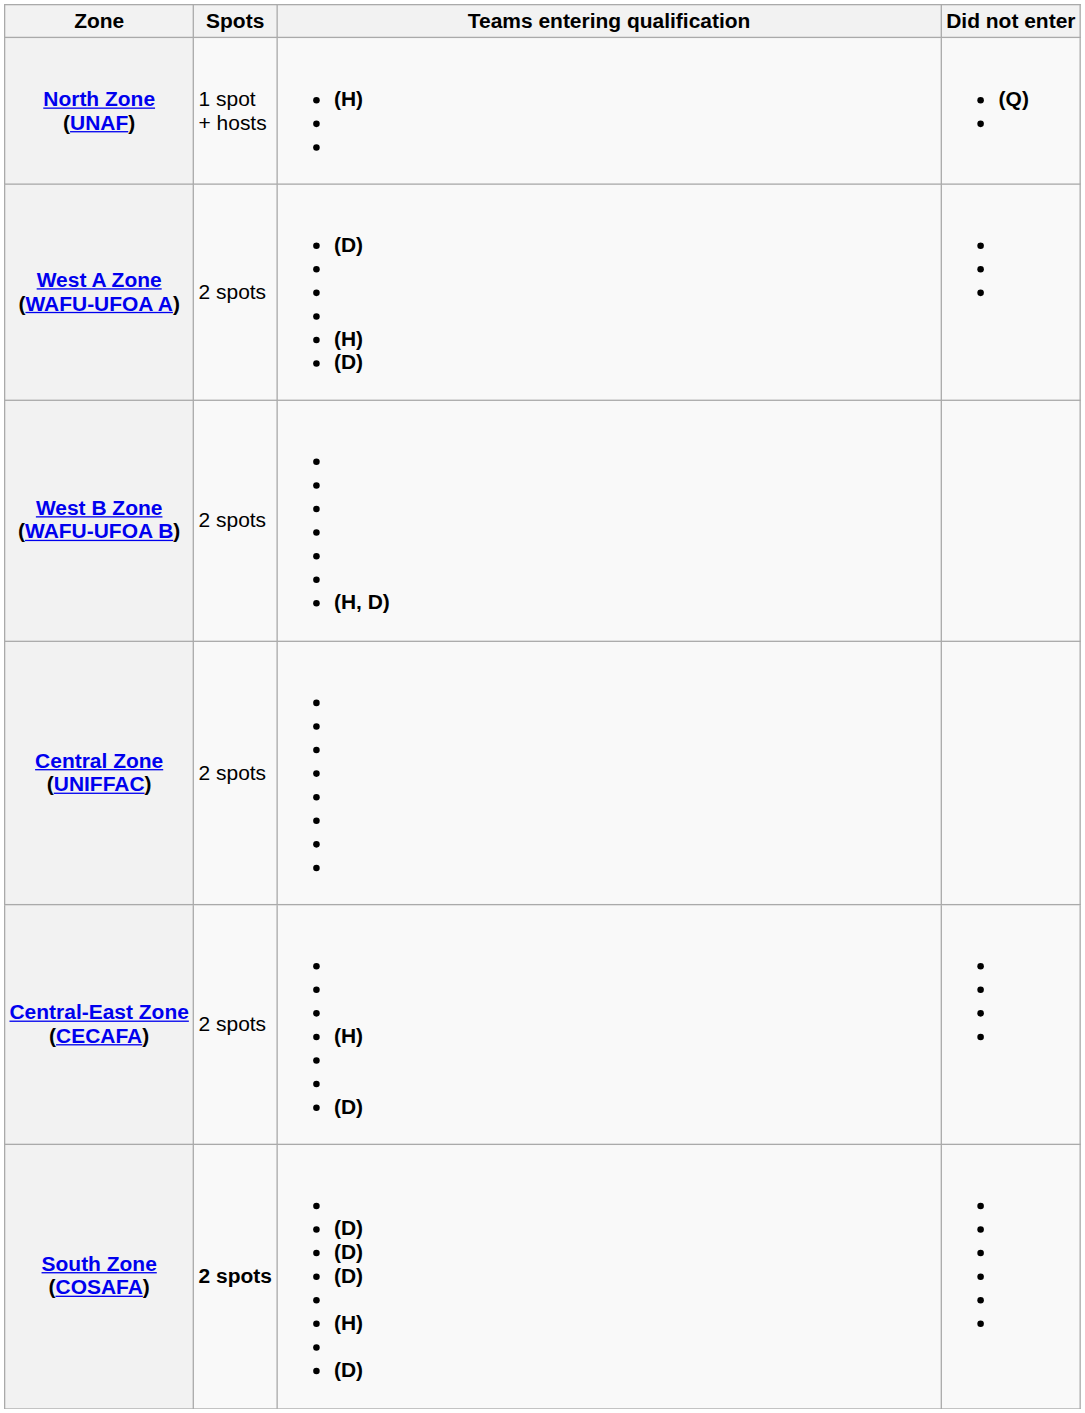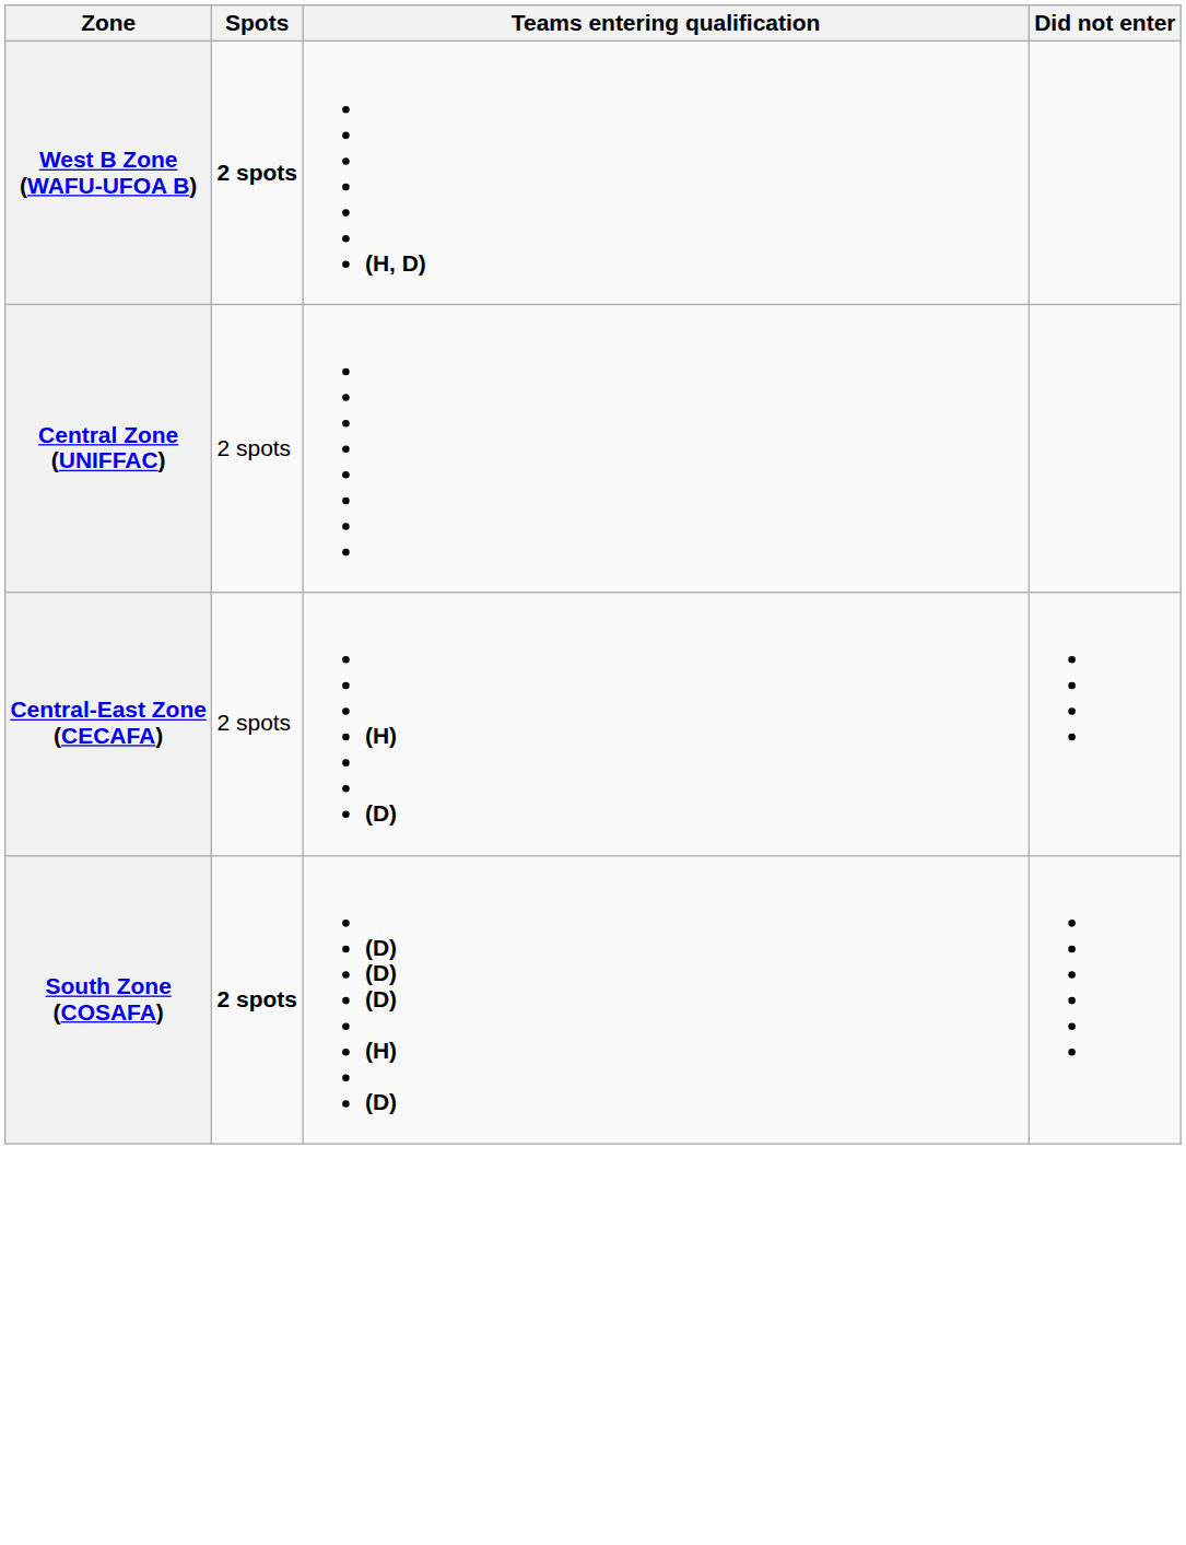 <table class="wikitable">
 <tr>
 <th>Zone</th>
 <th>Spots</th>
 <th width=500>Teams entering qualification</th>
 <th>Did not enter</th>
 </tr>
 <tr>
-<th><a href='#'>North Zone</a><br>(<a href='#'>UNAF</a>)</th>
-<td>1 spot<br>+ hosts</td>
-<td valign=top><br><ul><li><strong></strong> <strong>(H)</strong></li><li></li><li></li></ul></td>
-<td valign=top><br><ul><li><strong></strong> <strong>(Q)</strong></li><li></li></ul></td>
-</tr>
-<tr>
-<th><a href='#'>West A Zone</a><br>(<a href='#'>WAFU-UFOA A</a>)</th>
-<td>2 spots</td>
-<td valign=top><br><ul><li> <strong>(D)</strong></li><li></li><li><strong></strong></li><li></li><li><strong></strong> <strong>(H)</strong></li><li> <strong>(D)</strong></li></ul></td>
-<td valign=top><br><ul><li></li><li></li><li></li></ul></td>
-</tr>
-<tr>
 <th><a href='#'>West B Zone</a><br>(<a href='#'>WAFU-UFOA B</a>)</th>
-<td>2 spots</td>
+<td><strong>2 spots</strong></td>
 <td valign=top><br><ul><li></li><li></li><li></li><li><strong></strong></li><li></li><li><strong></strong></li><li> <strong>(H, D)</strong></li></ul></td>
 <td valign=top></td>
 </tr>
 <tr>
 <th><a href='#'>Central Zone</a><br>(<a href='#'>UNIFFAC</a>)</th>
 <td>2 spots</td>
 <td valign=top><br><ul><li><strong></strong></li><li></li><li></li><li><strong></strong></li><li></li><li></li><li></li><li></li></ul></td>
 <td valign=top></td>
 </tr>
 <tr>
 <th><a href='#'>Central-East Zone</a><br>(<a href='#'>CECAFA</a>)</th>
 <td>2 spots</td>
 <td valign=top><br><ul><li></li><li></li><li></li><li> <strong>(H)</strong></li><li><strong></strong></li><li><strong></strong></li><li> <strong>(D)</strong></li></ul></td>
 <td valign=top><br><ul><li></li><li></li><li></li><li></li></ul></td>
 </tr>
 <tr>
 <th><a href='#'>South Zone</a><br>(<a href='#'>COSAFA</a>)</th>
 <td><strong>2 spots</strong></td>
 <td valign=top><br><ul><li></li><li> <strong>(D)</strong></li><li> <strong>(D)</strong></li><li> <strong>(D)</strong></li><li></li><li><strong></strong> <strong>(H)</strong></li><li><strong></strong></li><li> <strong>(D)</strong></li></ul></td>
 <td valign=top><br><ul><li></li><li></li><li></li><li></li><li></li><li></li></ul></td>
 </tr>
 </table>
